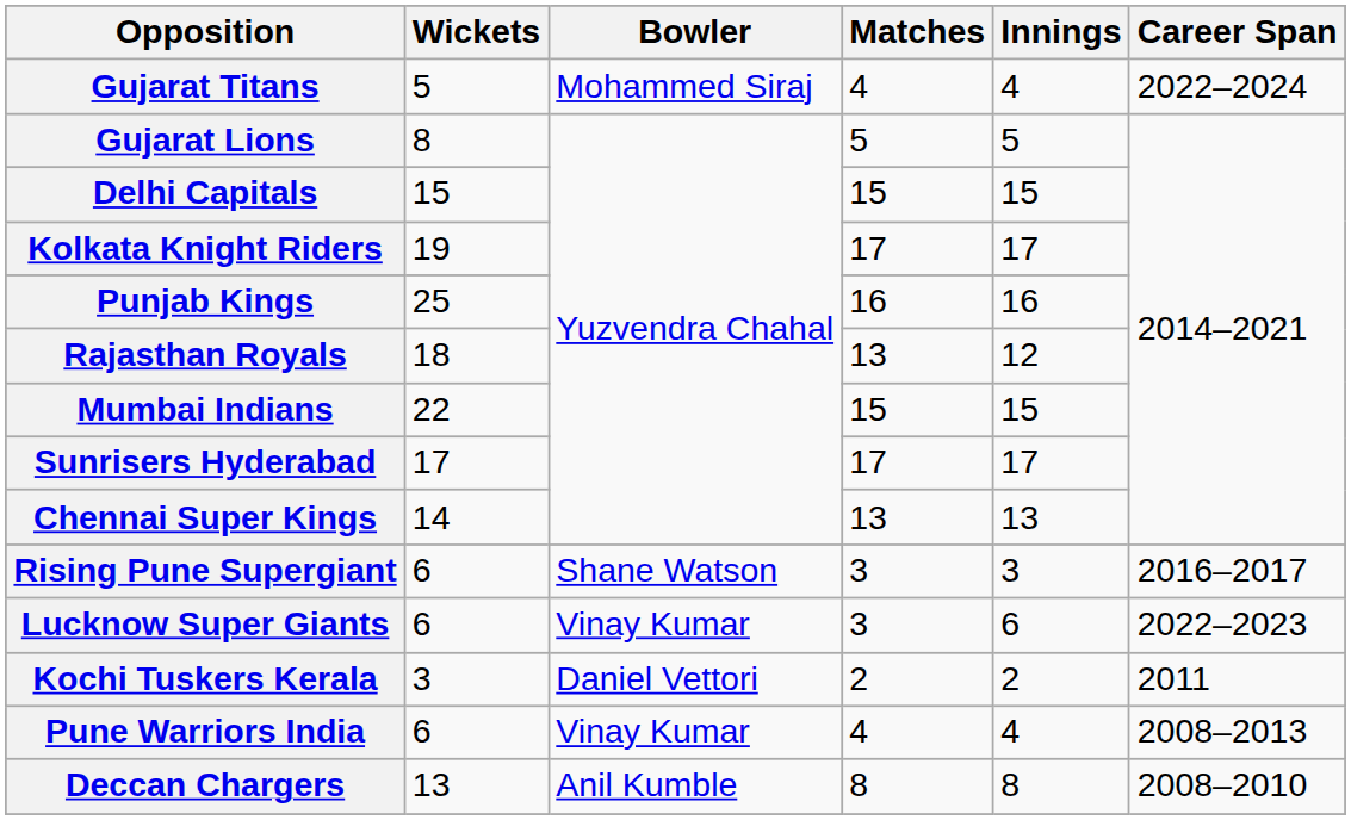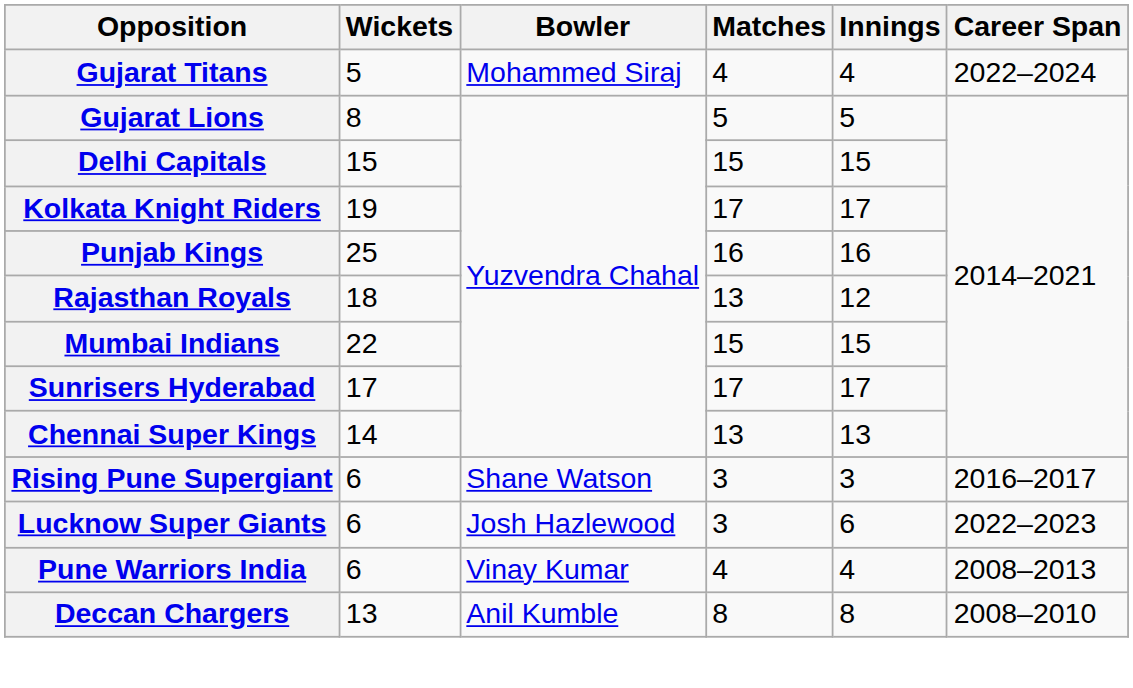 <table class="wikitable">
 <tr>
 <th scope="col">Opposition</th>
 <th scope="col">Wickets</th>
 <th scope="col">Bowler</th>
 <th scope="col">Matches</th>
 <th scope="col">Innings</th>
 <th scope="col">Career Span</th>
 </tr>
 <tr>
 <th scope="row"><a href='#'>Gujarat Titans</a></th>
 <td>5</td>
 <td><a href='#'>Mohammed Siraj</a></td>
 <td>4</td>
 <td>4</td>
 <td>2022–2024</td>
 </tr>
 <tr>
 <th scope="row"><a href='#'>Gujarat Lions</a></th>
 <td>8</td>
 <td rowspan="8"><a href='#'>Yuzvendra Chahal</a></td>
 <td>5</td>
 <td>5</td>
 <td rowspan="8">2014–2021</td>
 </tr>
 <tr>
 <th scope="row"><a href='#'>Delhi Capitals</a></th>
 <td>15</td>
 <td>15</td>
 <td>15</td>
 </tr>
 <tr>
 <th scope="row"><a href='#'>Kolkata Knight Riders</a></th>
 <td>19</td>
 <td>17</td>
 <td>17</td>
 </tr>
 <tr>
 <th scope="row"><a href='#'>Punjab Kings</a></th>
 <td>25</td>
 <td>16</td>
 <td>16</td>
 </tr>
 <tr>
 <th scope="row"><a href='#'>Rajasthan Royals</a></th>
 <td>18</td>
 <td>13</td>
 <td>12</td>
 </tr>
 <tr>
 <th scope="row"><a href='#'>Mumbai Indians</a></th>
 <td>22</td>
 <td>15</td>
 <td>15</td>
 </tr>
 <tr>
 <th scope="row"><a href='#'>Sunrisers Hyderabad</a></th>
 <td>17</td>
 <td>17</td>
 <td>17</td>
 </tr>
 <tr>
 <th scope="row"><a href='#'>Chennai Super Kings</a></th>
 <td>14</td>
 <td>13</td>
 <td>13</td>
 </tr>
 <tr>
 <th scope="row"><a href='#'>Rising Pune Supergiant</a></th>
 <td>6</td>
 <td><a href='#'>Shane Watson</a></td>
 <td>3</td>
 <td>3</td>
 <td>2016–2017</td>
 </tr>
 <tr>
 <th scope="row"><a href='#'>Lucknow Super Giants</a></th>
 <td>6</td>
-<td><a href='#'>Vinay Kumar</a></td>
+<td><a href='#'>Josh Hazlewood</a></td>
 <td>3</td>
 <td>6</td>
 <td>2022–2023</td>
-</tr>
-<tr>
-<th scope="row"><a href='#'>Kochi Tuskers Kerala</a></th>
-<td>3</td>
-<td><a href='#'>Daniel Vettori</a></td>
-<td>2</td>
-<td>2</td>
-<td>2011</td>
 </tr>
 <tr>
 <th scope="row"><a href='#'>Pune Warriors India</a></th>
 <td>6</td>
 <td><a href='#'>Vinay Kumar</a></td>
 <td>4</td>
 <td>4</td>
 <td>2008–2013</td>
 </tr>
 <tr>
 <th scope="row"><a href='#'>Deccan Chargers</a></th>
 <td>13</td>
 <td><a href='#'>Anil Kumble</a></td>
 <td>8</td>
 <td>8</td>
 <td>2008–2010</td>
 </tr>
 </table>
